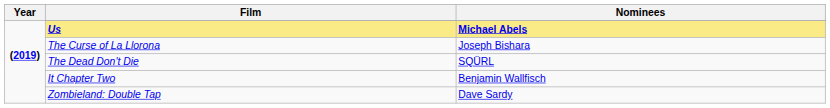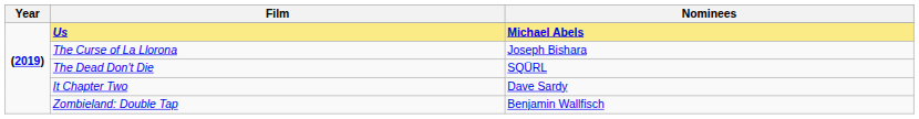 <table class="wikitable" style="width:100%">
 <tr bgcolor="#bebebe">
 <th width="5%">Year</th>
 <th width="50%">Film</th>
 <th width="45%">Nominees</th>
 </tr>
 <tr>
 <td rowspan=6 style="text-align:center"><strong>(<a href='#'>2019</a>)</strong><br> <br> </td>
 </tr>
 <tr style="background:#FAEB86">
 <td><strong><em><a href='#'>Us</a></em></strong></td>
 <td><strong><a href='#'>Michael Abels</a></strong></td>
 </tr>
 <tr>
 <td><em><a href='#'>The Curse of La Llorona</a></em></td>
 <td><a href='#'>Joseph Bishara</a></td>
 </tr>
 <tr>
 <td><em><a href='#'>The Dead Don't Die</a></em></td>
 <td><a href='#'>SQÜRL</a></td>
 </tr>
 <tr>
 <td><em><a href='#'>It Chapter Two</a></em></td>
-<td><a href='#'>Benjamin Wallfisch</a></td>
+<td><a href='#'>Dave Sardy</a></td>
 </tr>
 <tr>
 <td><em><a href='#'>Zombieland: Double Tap</a></em></td>
-<td><a href='#'>Dave Sardy</a></td>
+<td><a href='#'>Benjamin Wallfisch</a></td>
 </tr>
 </table>
